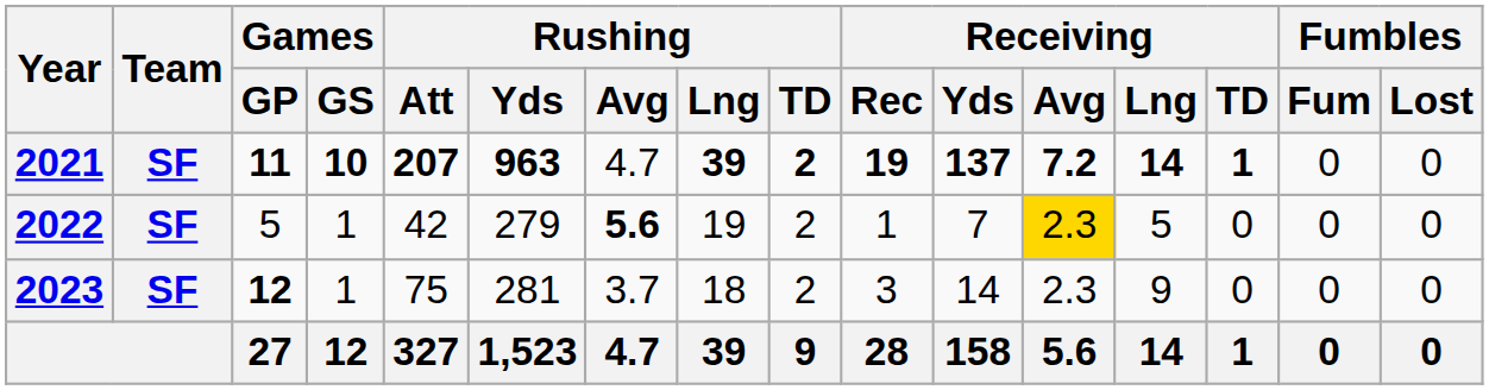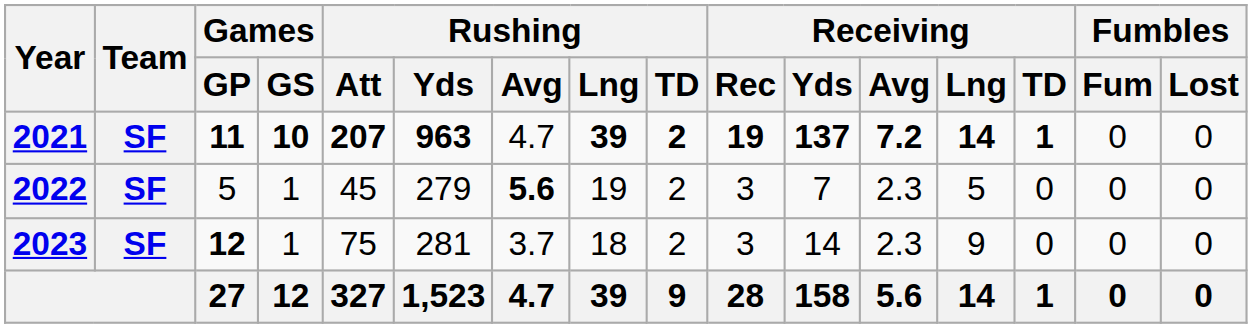 <table class= "wikitable" style="text-align:center;">
 <tr>
 <th rowspan="2">Year</th>
 <th rowspan="2">Team</th>
 <th colspan="2">Games</th>
 <th colspan="5">Rushing</th>
 <th colspan="5">Receiving</th>
 <th colspan="2">Fumbles</th>
 </tr>
 <tr>
 <th>GP</th>
 <th>GS</th>
 <th>Att</th>
 <th>Yds</th>
 <th>Avg</th>
 <th>Lng</th>
 <th>TD</th>
 <th>Rec</th>
 <th>Yds</th>
 <th>Avg</th>
 <th>Lng</th>
 <th>TD</th>
 <th>Fum</th>
 <th>Lost</th>
 </tr>
 <tr>
 <th><a href='#'>2021</a></th>
 <th><a href='#'>SF</a></th>
 <td><strong>11</strong></td>
 <td><strong>10</strong></td>
 <td><strong>207</strong></td>
 <td><strong>963</strong></td>
 <td>4.7</td>
 <td><strong>39</strong></td>
 <td><strong>2</strong></td>
 <td><strong>19</strong></td>
 <td><strong>137</strong></td>
 <td><strong>7.2</strong></td>
 <td><strong>14</strong></td>
 <td><strong>1</strong></td>
 <td>0</td>
 <td>0</td>
 </tr>
 <tr>
 <th><a href='#'>2022</a></th>
 <th><a href='#'>SF</a></th>
 <td>5</td>
 <td>1</td>
-<td>42</td>
+<td>45</td>
 <td>279</td>
 <td><strong>5.6</strong></td>
 <td>19</td>
 <td>2</td>
-<td>1</td>
+<td>3</td>
 <td>7</td>
-<td style="background: gold;">2.3</td>
+<td>2.3</td>
 <td>5</td>
 <td>0</td>
 <td>0</td>
 <td>0</td>
 </tr>
 <tr>
 <th><a href='#'>2023</a></th>
 <th><a href='#'>SF</a></th>
 <td><strong>12</strong></td>
 <td>1</td>
 <td>75</td>
 <td>281</td>
 <td>3.7</td>
 <td>18</td>
 <td>2</td>
 <td>3</td>
 <td>14</td>
 <td>2.3</td>
 <td>9</td>
 <td>0</td>
 <td>0</td>
 <td>0</td>
 </tr>
 <tr>
 <th colspan="2"></th>
 <th>27</th>
 <th>12</th>
 <th>327</th>
 <th>1,523</th>
 <th>4.7</th>
 <th>39</th>
 <th>9</th>
 <th>28</th>
 <th>158</th>
 <th>5.6</th>
 <th>14</th>
 <th>1</th>
 <th>0</th>
 <th>0</th>
 </tr>
 </table>
